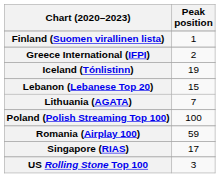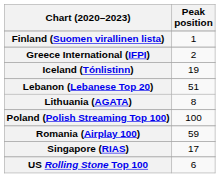 <table class="wikitable sortable plainrowheaders" style="text-align:center">
 <tr>
 <th scope="col">Chart (2020–2023)</th>
 <th scope="col">Peak<br>position</th>
 </tr>
 <tr>
 </tr>
 <tr>
 </tr>
 <tr>
 </tr>
 <tr>
 </tr>
 <tr>
 </tr>
 <tr>
 </tr>
 <tr>
 </tr>
 <tr>
 </tr>
 <tr>
 <th scope="row">Finland (<a href='#'>Suomen virallinen lista</a>)</th>
 <td>1</td>
 </tr>
 <tr>
 </tr>
 <tr>
 </tr>
 <tr>
 </tr>
 <tr>
 <th scope="row">Greece International (<a href='#'>IFPI</a>)</th>
 <td>2</td>
 </tr>
 <tr>
 </tr>
 <tr>
 </tr>
 <tr>
 <th scope="row">Iceland (<a href='#'>Tónlistinn</a>)</th>
 <td>19</td>
 </tr>
 <tr>
 </tr>
 <tr>
 </tr>
 <tr>
 <th scope="row">Lebanon (<a href='#'>Lebanese Top 20</a>)</th>
-<td>15</td>
+<td>51</td>
 </tr>
 <tr>
 <th scope="row">Lithuania (<a href='#'>AGATA</a>)</th>
-<td>7</td>
+<td>8</td>
 </tr>
 <tr>
 </tr>
 <tr>
 </tr>
 <tr>
 </tr>
 <tr>
 <th scope="row">Poland (<a href='#'>Polish Streaming Top 100</a>)</th>
 <td>100</td>
 </tr>
 <tr>
 </tr>
 <tr>
 <th scope="row">Romania (<a href='#'>Airplay 100</a>)</th>
 <td>59</td>
 </tr>
 <tr>
 </tr>
 <tr>
 <th scope="row">Singapore (<a href='#'>RIAS</a>)</th>
 <td>17</td>
 </tr>
 <tr>
 </tr>
 <tr>
 </tr>
 <tr>
 </tr>
 <tr>
 </tr>
 <tr>
 </tr>
 <tr>
 </tr>
 <tr>
 </tr>
 <tr>
 </tr>
 <tr>
 </tr>
 <tr>
 <th scope="row">US <a href='#'><em>Rolling Stone</em> Top 100</a></th>
-<td>3</td>
+<td>6</td>
 </tr>
 </table>
